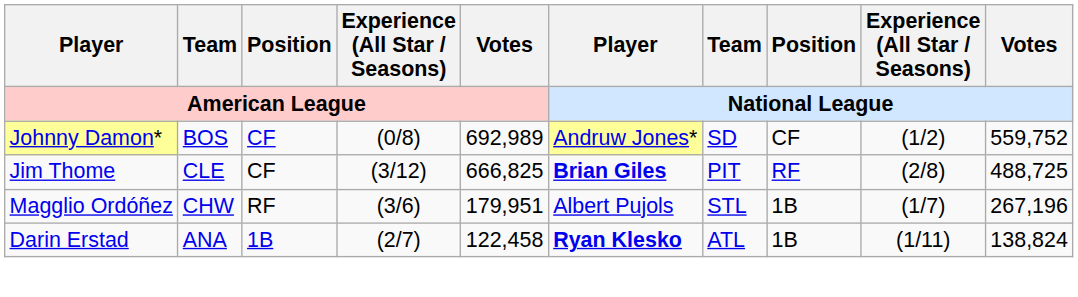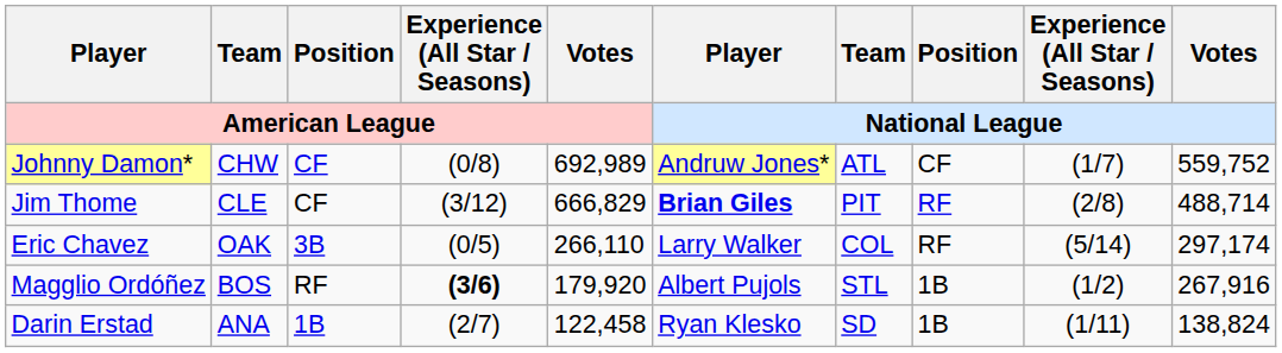 <table class="wikitable">
 <tr>
 <th>Player</th>
 <th>Team</th>
 <th>Position</th>
 <th>Experience<br>(All Star / <br>Seasons)</th>
 <th>Votes</th>
 <th>Player</th>
 <th>Team</th>
 <th>Position</th>
 <th>Experience<br>(All Star / <br> Seasons)</th>
 <th>Votes</th>
 </tr>
 <tr>
 <th colspan=5 style="background-color:#FFCCCC">American League</th>
 <th colspan=5 style="background-color:#D0E7FF">National League</th>
 </tr>
 <tr>
 <td style="background:#FFFF99"><a href='#'>Johnny Damon</a>*</td>
-<td><a href='#'>BOS</a></td>
+<td><a href='#'>CHW</a></td>
 <td><a href='#'>CF</a></td>
 <td align="center">(0/8)</td>
 <td>692,989</td>
 <td style="background:#FFFF99"><a href='#'>Andruw Jones</a>*</td>
-<td><a href='#'>SD</a></td>
+<td><a href='#'>ATL</a></td>
 <td>CF</td>
-<td align="center">(1/2)</td>
+<td align="center">(1/7)</td>
 <td>559,752</td>
 </tr>
 <tr>
 <td><a href='#'>Jim Thome</a></td>
 <td><a href='#'>CLE</a></td>
 <td>CF</td>
 <td align="center">(3/12)</td>
-<td>666,825</td>
+<td>666,829</td>
 <td><strong><a href='#'>Brian Giles</a></strong></td>
 <td><a href='#'>PIT</a></td>
 <td><a href='#'>RF</a></td>
 <td align="center">(2/8)</td>
-<td>488,725</td>
+<td>488,714</td>
+</tr>
+<tr>
+<td><a href='#'>Eric Chavez</a></td>
+<td><a href='#'>OAK</a></td>
+<td><a href='#'>3B</a></td>
+<td align="center">(0/5)</td>
+<td>266,110</td>
+<td><a href='#'>Larry Walker</a></td>
+<td><a href='#'>COL</a></td>
+<td>RF</td>
+<td align="center">(5/14)</td>
+<td>297,174</td>
 </tr>
 <tr>
 <td><a href='#'>Magglio Ordóñez</a></td>
-<td><a href='#'>CHW</a></td>
+<td><a href='#'>BOS</a></td>
 <td>RF</td>
-<td align="center">(3/6)</td>
-<td>179,951</td>
+<td align="center"><strong>(3/6)</strong></td>
+<td>179,920</td>
 <td><a href='#'>Albert Pujols</a></td>
 <td><a href='#'>STL</a></td>
 <td>1B</td>
-<td align="center">(1/7)</td>
-<td>267,196</td>
+<td align="center">(1/2)</td>
+<td>267,916</td>
 </tr>
 <tr>
 <td><a href='#'>Darin Erstad</a></td>
 <td><a href='#'>ANA</a></td>
 <td><a href='#'>1B</a></td>
 <td align="center">(2/7)</td>
 <td>122,458</td>
-<td><strong><a href='#'>Ryan Klesko</a></strong></td>
-<td><a href='#'>ATL</a></td>
+<td><a href='#'>Ryan Klesko</a></td>
+<td><a href='#'>SD</a></td>
 <td>1B</td>
 <td align="center">(1/11)</td>
 <td>138,824</td>
 </tr>
 </table>
